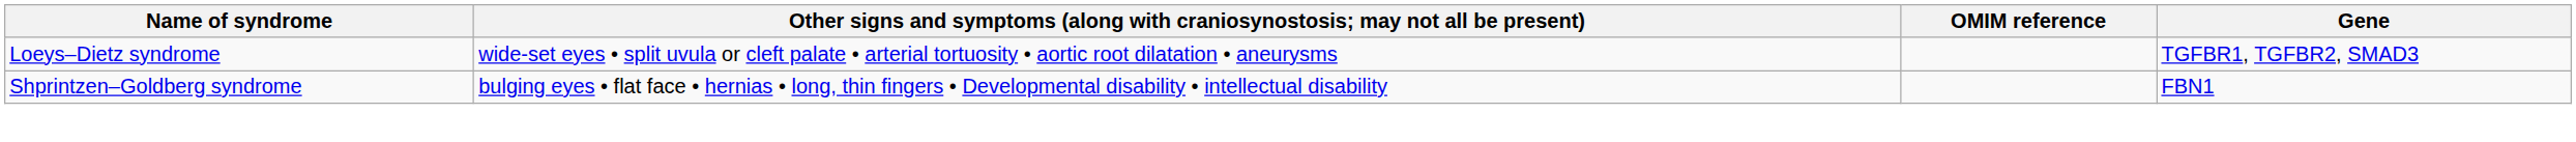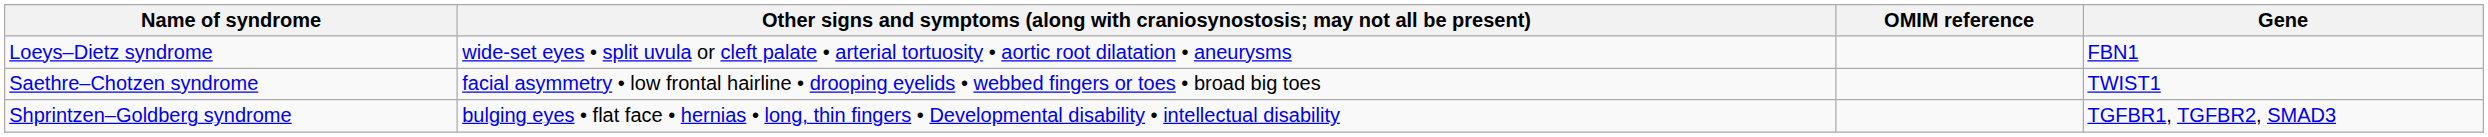 <table class="wikitable" width="100%">
 <tr>
 <th>Name of syndrome</th>
 <th>Other signs and symptoms (along with craniosynostosis; may not all be present)</th>
 <th>OMIM reference</th>
 <th>Gene</th>
 </tr>
 <tr>
 <td><a href='#'>Loeys–Dietz syndrome</a></td>
 <td><a href='#'>wide-set eyes</a> • <a href='#'>split uvula</a> or <a href='#'>cleft palate</a> • <a href='#'>arterial tortuosity</a> • <a href='#'>aortic root dilatation</a> • <a href='#'>aneurysms</a></td>
 <td align="center">    </td>
-<td><a href='#'>TGFBR1</a>, <a href='#'>TGFBR2</a>, <a href='#'>SMAD3</a></td>
+<td><a href='#'>FBN1</a></td>
+</tr>
+<tr>
+<td><a href='#'>Saethre–Chotzen syndrome</a></td>
+<td><a href='#'>facial asymmetry</a> • low frontal hairline • <a href='#'>drooping eyelids</a> • <a href='#'>webbed fingers or toes</a> • broad big toes</td>
+<td align="center"></td>
+<td><a href='#'>TWIST1</a></td>
 </tr>
 <tr>
 <td><a href='#'>Shprintzen–Goldberg syndrome</a></td>
 <td><a href='#'>bulging eyes</a> • flat face • <a href='#'>hernias</a> • <a href='#'>long, thin fingers</a> • <a href='#'>Developmental disability</a> • <a href='#'>intellectual disability</a></td>
 <td align="center"></td>
-<td><a href='#'>FBN1</a></td>
+<td><a href='#'>TGFBR1</a>, <a href='#'>TGFBR2</a>, <a href='#'>SMAD3</a></td>
 </tr>
 </table>
